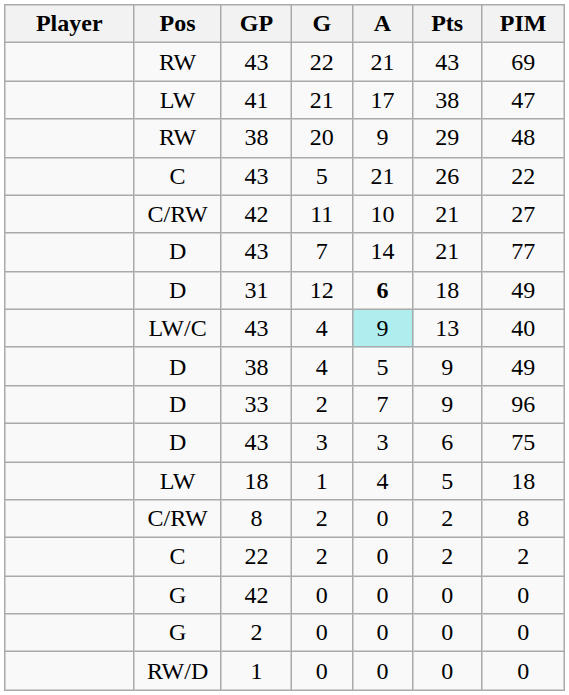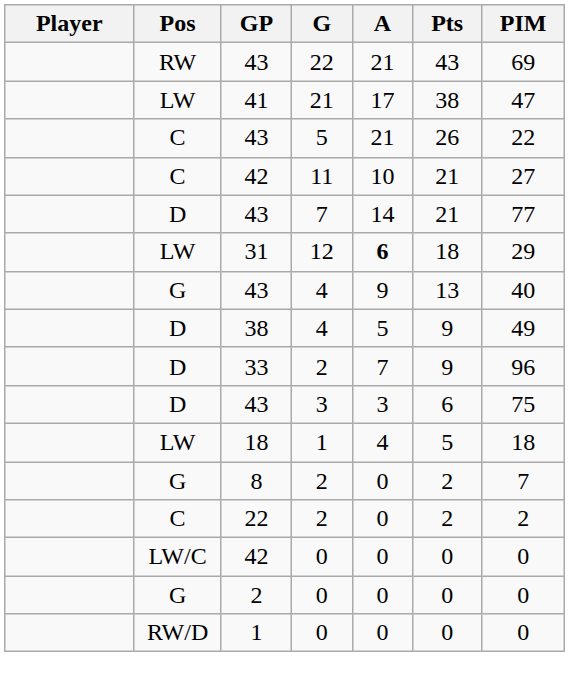 <table class="wikitable sortable" width="60%">
 <tr ALIGN="center">
 <th bgcolor="#DDDDFF" width="10%">Player</th>
 <th bgcolor="#DDDDFF" width="3%" title="Position">Pos</th>
 <th bgcolor="#DDDDFF" width="5%" title="Games played">GP</th>
 <th bgcolor="#DDDDFF" width="5%" title="Goals">G</th>
 <th bgcolor="#DDDDFF" width="5%" title="Assists">A</th>
 <th bgcolor="#DDDDFF" width="5%" title="Points">Pts</th>
 <th bgcolor="#DDDDFF" width="5%" title="Penalties in Minutes">PIM</th>
 </tr>
 <tr align="center">
 <td align="right"></td>
 <td>RW</td>
 <td>43</td>
 <td>22</td>
 <td>21</td>
 <td>43</td>
 <td>69</td>
 </tr>
 <tr align="center">
 <td align="right"></td>
 <td>LW</td>
 <td>41</td>
 <td>21</td>
 <td>17</td>
 <td>38</td>
 <td>47</td>
 </tr>
 <tr align="center">
 <td align="right"></td>
-<td>RW</td>
-<td>38</td>
-<td>20</td>
-<td>9</td>
-<td>29</td>
-<td>48</td>
-</tr>
-<tr align="center">
-<td align="right"></td>
 <td>C</td>
 <td>43</td>
 <td>5</td>
 <td>21</td>
 <td>26</td>
 <td>22</td>
 </tr>
 <tr align="center">
 <td align="right"></td>
-<td>C/RW</td>
+<td>C</td>
 <td>42</td>
 <td>11</td>
 <td>10</td>
 <td>21</td>
 <td>27</td>
 </tr>
 <tr align="center">
 <td align="right"></td>
 <td>D</td>
 <td>43</td>
 <td>7</td>
 <td>14</td>
 <td>21</td>
 <td>77</td>
 </tr>
 <tr align="center">
 <td align="right"></td>
-<td>D</td>
+<td>LW</td>
 <td>31</td>
 <td>12</td>
 <td><strong>6</strong></td>
 <td>18</td>
-<td>49</td>
+<td>29</td>
 </tr>
 <tr align="center">
 <td align="right"></td>
-<td>LW/C</td>
+<td>G</td>
 <td>43</td>
 <td>4</td>
-<td style="background: paleturquoise;">9</td>
+<td>9</td>
 <td>13</td>
 <td>40</td>
 </tr>
 <tr align="center">
 <td align="right"></td>
 <td>D</td>
 <td>38</td>
 <td>4</td>
 <td>5</td>
 <td>9</td>
 <td>49</td>
 </tr>
 <tr align="center">
 <td align="right"></td>
 <td>D</td>
 <td>33</td>
 <td>2</td>
 <td>7</td>
 <td>9</td>
 <td>96</td>
 </tr>
 <tr align="center">
 <td align="right"></td>
 <td>D</td>
 <td>43</td>
 <td>3</td>
 <td>3</td>
 <td>6</td>
 <td>75</td>
 </tr>
 <tr align="center">
 <td align="right"></td>
 <td>LW</td>
 <td>18</td>
 <td>1</td>
 <td>4</td>
 <td>5</td>
 <td>18</td>
 </tr>
 <tr align="center">
 <td align="right"></td>
-<td>C/RW</td>
+<td>G</td>
 <td>8</td>
 <td>2</td>
 <td>0</td>
 <td>2</td>
-<td>8</td>
+<td>7</td>
 </tr>
 <tr align="center">
 <td align="right"></td>
 <td>C</td>
 <td>22</td>
 <td>2</td>
 <td>0</td>
 <td>2</td>
 <td>2</td>
 </tr>
 <tr align="center">
 <td align="right"></td>
-<td>G</td>
+<td>LW/C</td>
 <td>42</td>
 <td>0</td>
 <td>0</td>
 <td>0</td>
 <td>0</td>
 </tr>
 <tr align="center">
 <td align="right"></td>
 <td>G</td>
 <td>2</td>
 <td>0</td>
 <td>0</td>
 <td>0</td>
 <td>0</td>
 </tr>
 <tr align="center">
 <td align="right"></td>
 <td>RW/D</td>
 <td>1</td>
 <td>0</td>
 <td>0</td>
 <td>0</td>
 <td>0</td>
 </tr>
 </table>
